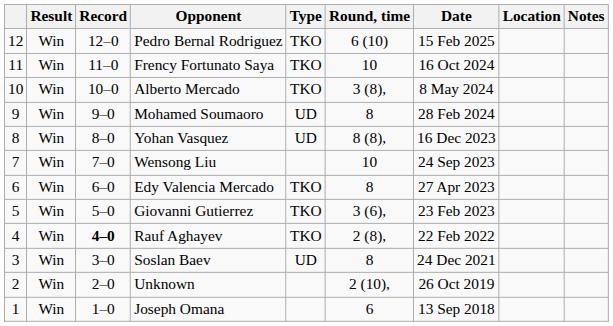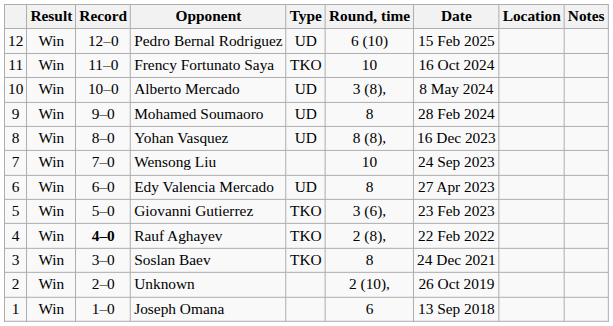 <table class=wikitable style=text-align:center>
 <tr>
 <th></th>
 <th>Result</th>
 <th>Record</th>
 <th>Opponent</th>
 <th>Type</th>
 <th>Round, time</th>
 <th>Date</th>
 <th>Location</th>
 <th>Notes</th>
 </tr>
 <tr>
 <td>12</td>
 <td>Win</td>
 <td>12–0</td>
 <td style="text-align:left;">Pedro Bernal Rodriguez</td>
-<td>TKO</td>
+<td>UD</td>
 <td>6 (10) </td>
 <td>15 Feb 2025</td>
 <td style="text-align:left;"></td>
 <td style="text-align:left;"></td>
 </tr>
 <tr>
 <td>11</td>
 <td>Win</td>
 <td>11–0</td>
 <td style="text-align:left;">Frency Fortunato Saya</td>
 <td>TKO</td>
 <td>10</td>
 <td>16 Oct 2024</td>
 <td style="text-align:left;"></td>
 <td style="text-align:left;"></td>
 </tr>
 <tr>
 <td>10</td>
 <td>Win</td>
 <td>10–0</td>
 <td style="text-align:left;">Alberto Mercado</td>
-<td>TKO</td>
+<td>UD</td>
 <td>3 (8), </td>
 <td>8 May 2024</td>
 <td style="text-align:left;"></td>
 <td></td>
 </tr>
 <tr>
 <td>9</td>
 <td>Win</td>
 <td>9–0</td>
 <td style="text-align:left;">Mohamed Soumaoro</td>
 <td>UD</td>
 <td>8</td>
 <td>28 Feb 2024</td>
 <td style="text-align:left;"></td>
 <td></td>
 </tr>
 <tr>
 <td>8</td>
 <td>Win</td>
 <td>8–0</td>
 <td style="text-align:left;">Yohan Vasquez</td>
 <td>UD</td>
 <td>8 (8), </td>
 <td>16 Dec 2023</td>
 <td style="text-align:left;"></td>
 <td></td>
 </tr>
 <tr>
 <td>7</td>
 <td>Win</td>
 <td>7–0</td>
 <td style="text-align:left;">Wensong Liu</td>
 <td></td>
 <td>10</td>
 <td>24 Sep 2023</td>
 <td style="text-align:left;"></td>
 <td align=left></td>
 </tr>
 <tr>
 <td>6</td>
 <td>Win</td>
 <td>6–0</td>
 <td style="text-align:left;">Edy Valencia Mercado</td>
-<td>TKO</td>
+<td>UD</td>
 <td>8</td>
 <td>27 Apr 2023</td>
 <td style="text-align:left;"></td>
 <td style="text-align:left;"></td>
 </tr>
 <tr>
 <td>5</td>
 <td>Win</td>
 <td>5–0</td>
 <td style="text-align:left;">Giovanni Gutierrez</td>
 <td>TKO</td>
 <td>3 (6), </td>
 <td>23 Feb 2023</td>
 <td style="text-align:left;"></td>
 <td></td>
 </tr>
 <tr>
 <td>4</td>
 <td>Win</td>
 <td><strong>4–0</strong></td>
 <td style="text-align:left;">Rauf Aghayev</td>
 <td>TKO</td>
 <td>2 (8), </td>
 <td>22 Feb 2022</td>
 <td style="text-align:left;"></td>
 <td></td>
 </tr>
 <tr>
 <td>3</td>
 <td>Win</td>
 <td>3–0</td>
 <td style="text-align:left;">Soslan Baev</td>
-<td>UD</td>
+<td>TKO</td>
 <td>8</td>
 <td>24 Dec 2021</td>
 <td style="text-align:left;"></td>
 <td align=left></td>
 </tr>
 <tr>
 <td>2</td>
 <td>Win</td>
 <td>2–0</td>
 <td style="text-align:left;">Unknown</td>
 <td></td>
 <td>2 (10), </td>
 <td>26 Oct 2019</td>
 <td style="text-align:left;"></td>
 <td align=left></td>
 </tr>
 <tr>
 <td>1</td>
 <td>Win</td>
 <td>1–0</td>
 <td style="text-align:left;">Joseph Omana</td>
 <td></td>
 <td>6</td>
 <td>13 Sep 2018</td>
 <td style="text-align:left;"></td>
 <td></td>
 </tr>
 </table>
